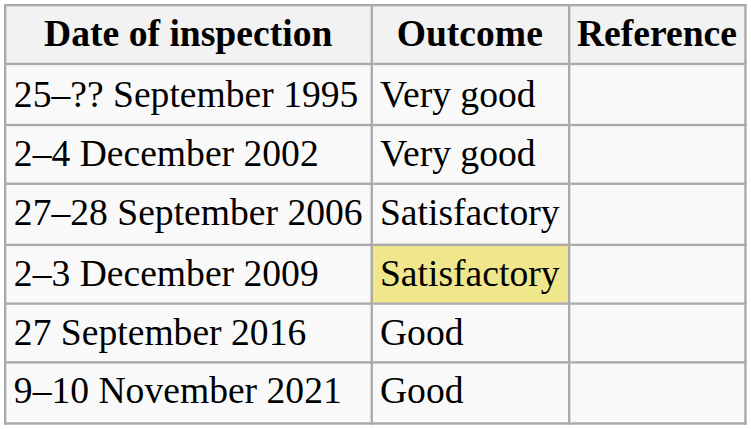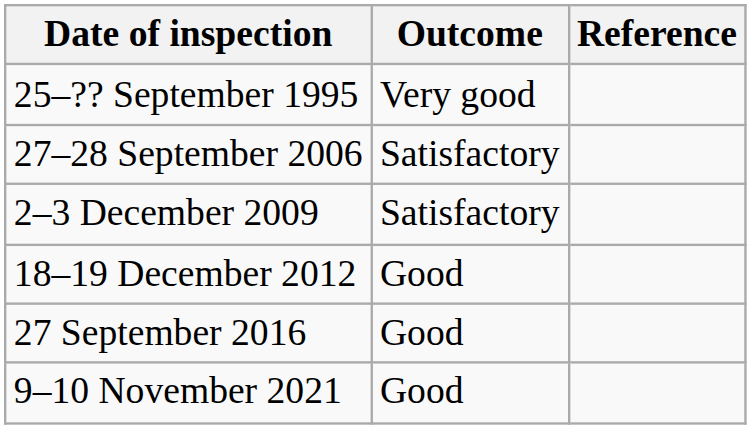 <table class="wikitable">
 <tr>
 <th>Date of inspection</th>
 <th>Outcome</th>
 <th>Reference</th>
 </tr>
 <tr>
 <td>25–?? September 1995</td>
 <td>Very good</td>
 <td> </td>
 </tr>
 <tr>
-<td>2–4 December 2002</td>
-<td>Very good</td>
-<td></td>
-</tr>
-<tr>
 <td>27–28 September 2006</td>
 <td>Satisfactory</td>
 <td></td>
 </tr>
 <tr>
 <td>2–3 December 2009</td>
-<td style="background: khaki;">Satisfactory</td>
+<td>Satisfactory</td>
+<td></td>
+</tr>
+<tr>
+<td>18–19 December 2012</td>
+<td>Good</td>
 <td></td>
 </tr>
 <tr>
 <td>27 September 2016</td>
 <td>Good</td>
 <td></td>
 </tr>
 <tr>
 <td>9–10 November 2021</td>
 <td>Good</td>
 <td></td>
 </tr>
 </table>
